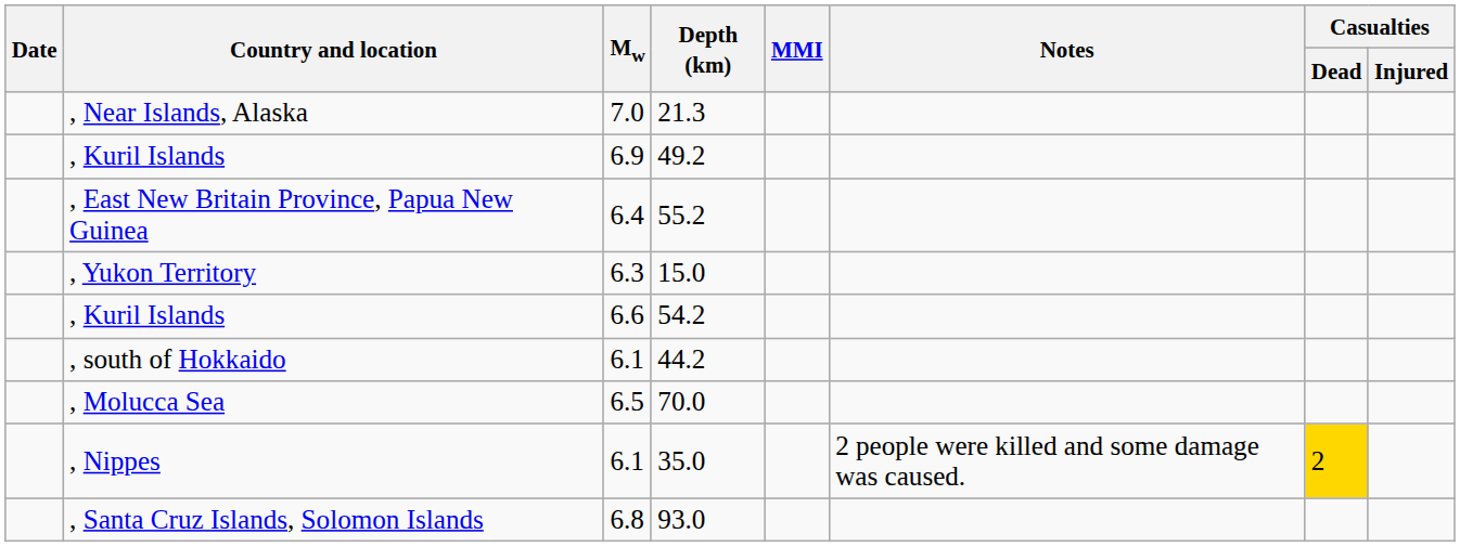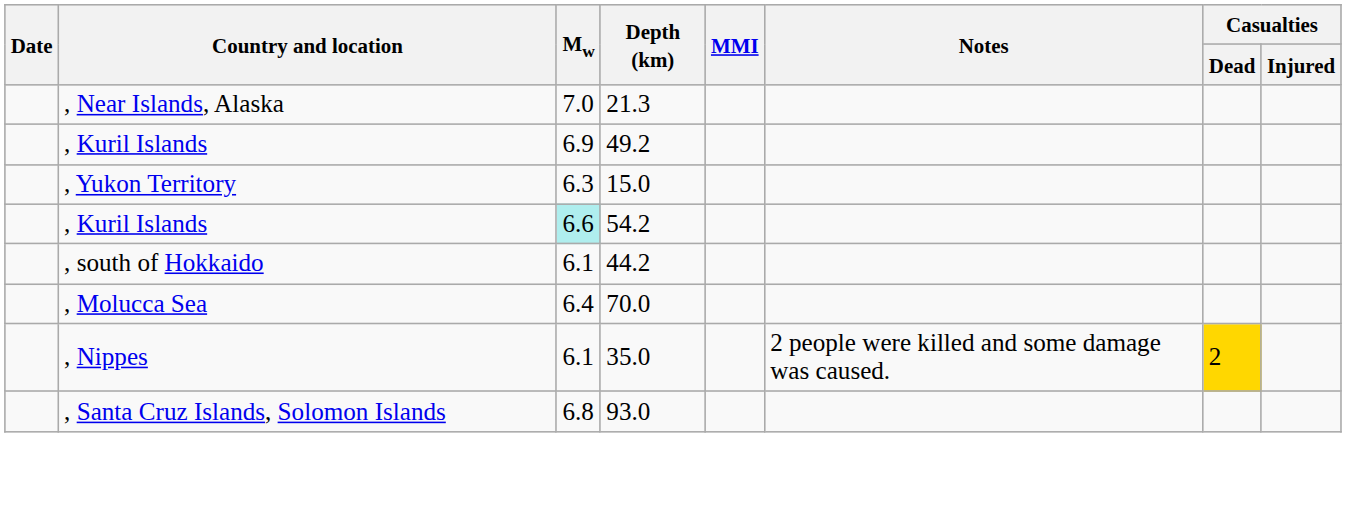 <table class="wikitable sortable sort-under" style="border:1px black; margin-left:1em;">
 <tr>
 <th rowspan="2"><small>Date</small></th>
 <th rowspan="2" style="width: 310px"><small>Country and location</small></th>
 <th rowspan="2"><small>M<sub>w</sub></small></th>
 <th rowspan="2"><small>Depth (km)</small></th>
 <th rowspan="2"><small><a href='#'>MMI</a></small></th>
 <th rowspan="2" class="unsortable"><small>Notes</small></th>
 <th colspan="2"><small>Casualties</small></th>
 </tr>
 <tr>
 <th><small>Dead</small></th>
 <th><small>Injured</small></th>
 </tr>
 <tr>
 <td></td>
 <td>, <a href='#'>Near Islands</a>, Alaska</td>
 <td>7.0</td>
 <td>21.3</td>
 <td></td>
 <td></td>
 <td></td>
 <td></td>
 </tr>
 <tr>
 <td></td>
 <td>, <a href='#'>Kuril Islands</a></td>
 <td>6.9</td>
 <td>49.2</td>
 <td></td>
 <td></td>
 <td></td>
 <td></td>
 </tr>
 <tr>
 <td></td>
-<td>, <a href='#'>East New Britain Province</a>, <a href='#'>Papua New Guinea</a></td>
-<td>6.4</td>
-<td>55.2</td>
-<td></td>
-<td></td>
-<td></td>
-<td></td>
-</tr>
-<tr>
-<td></td>
 <td>, <a href='#'>Yukon Territory</a></td>
 <td>6.3</td>
 <td>15.0</td>
 <td></td>
 <td></td>
 <td></td>
 <td></td>
 </tr>
 <tr>
 <td></td>
 <td>, <a href='#'>Kuril Islands</a></td>
-<td>6.6</td>
+<td style="background: paleturquoise;">6.6</td>
 <td>54.2</td>
 <td></td>
 <td></td>
 <td></td>
 <td></td>
 </tr>
 <tr>
 <td></td>
 <td>, south of <a href='#'>Hokkaido</a></td>
 <td>6.1</td>
 <td>44.2</td>
 <td></td>
 <td></td>
 <td></td>
 <td></td>
 </tr>
 <tr>
 <td></td>
 <td>, <a href='#'>Molucca Sea</a></td>
-<td>6.5</td>
+<td>6.4</td>
 <td>70.0</td>
 <td></td>
 <td></td>
 <td></td>
 <td></td>
 </tr>
 <tr>
 <td></td>
 <td>, <a href='#'>Nippes</a></td>
 <td>6.1</td>
 <td>35.0</td>
 <td></td>
 <td>2 people were killed and some damage was caused.</td>
 <td style="background: gold;">2</td>
 <td></td>
 </tr>
 <tr>
 <td></td>
 <td>, <a href='#'>Santa Cruz Islands</a>, <a href='#'>Solomon Islands</a></td>
 <td>6.8</td>
 <td>93.0</td>
 <td></td>
 <td></td>
 <td></td>
 <td></td>
 </tr>
 </table>
